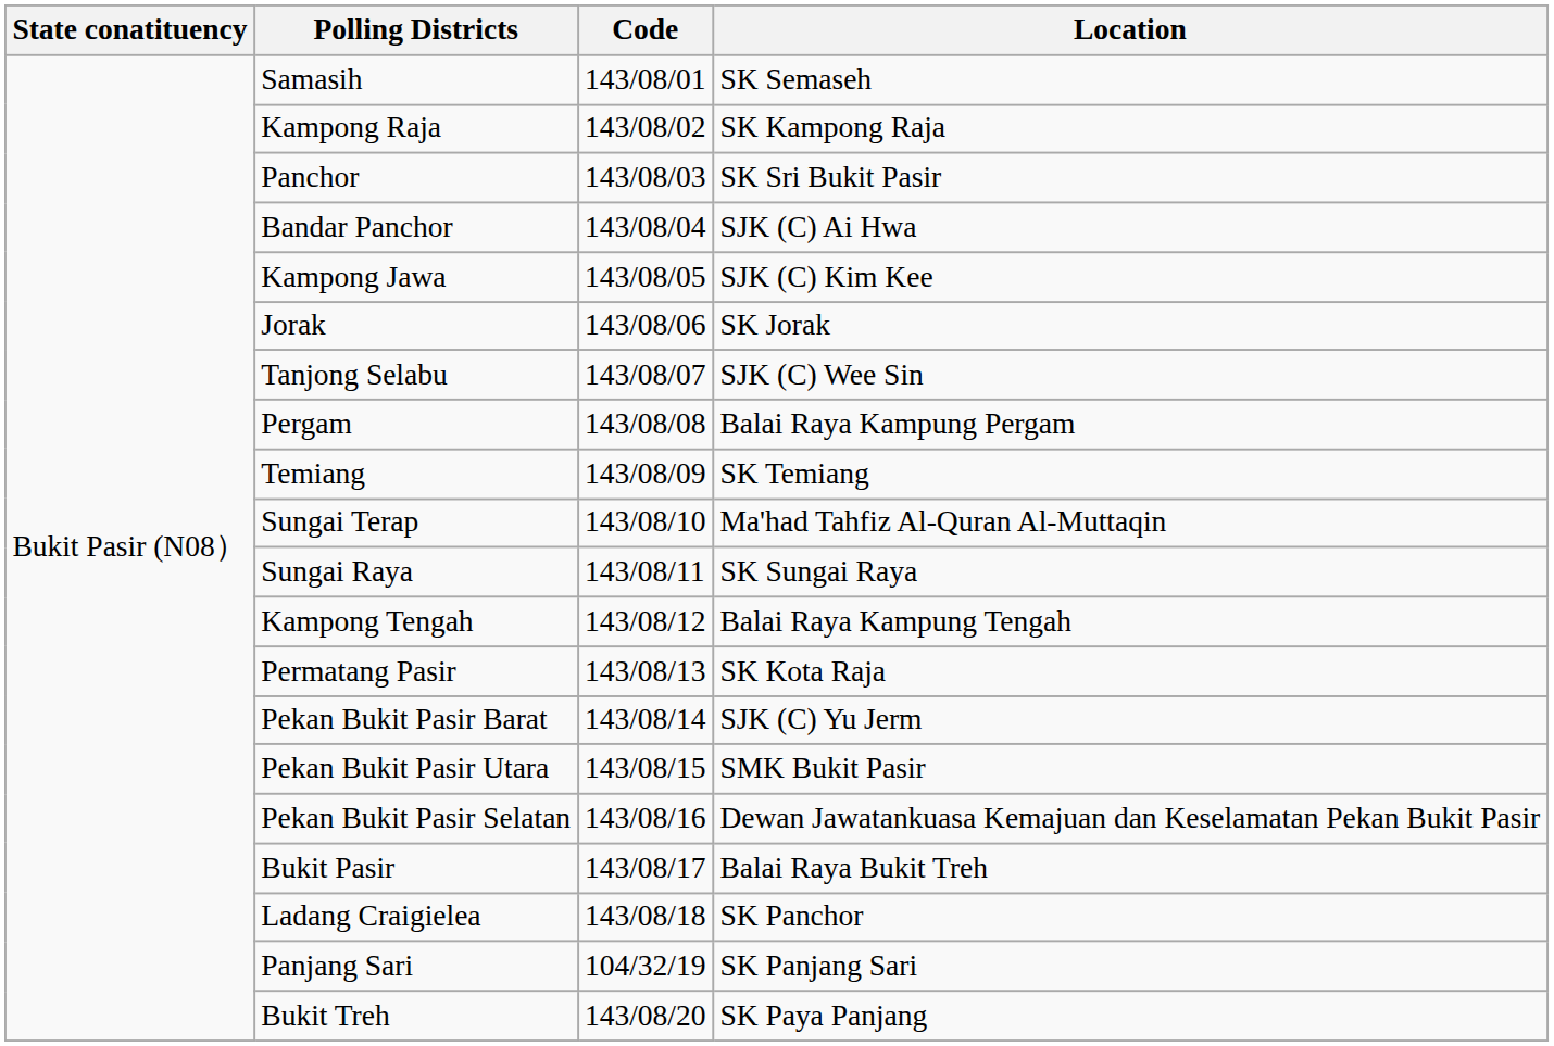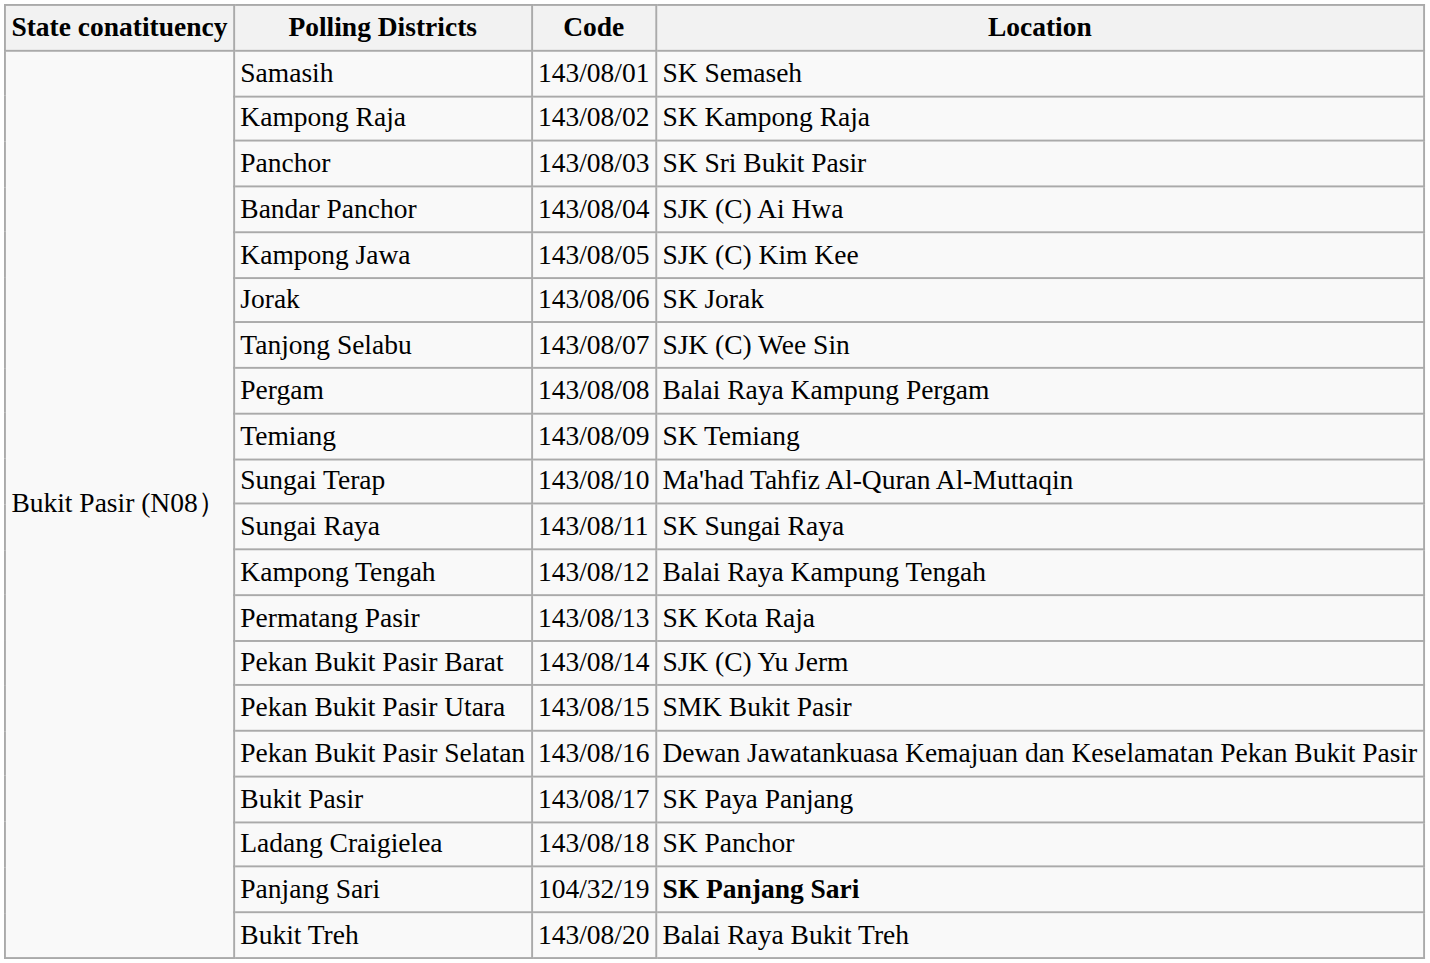 <table class="wikitable sortable mw-collapsible" style="white-space:nowrap;font-size:90%">
 <tr>
 <th>State conatituency</th>
 <th>Polling Districts</th>
 <th>Code</th>
 <th>Location</th>
 </tr>
 <tr>
 <td rowspan="20">Bukit Pasir (N08）</td>
 <td>Samasih</td>
 <td>143/08/01</td>
 <td>SK Semaseh</td>
 </tr>
 <tr>
 <td>Kampong Raja</td>
 <td>143/08/02</td>
 <td>SK Kampong Raja</td>
 </tr>
 <tr>
 <td>Panchor</td>
 <td>143/08/03</td>
 <td>SK Sri Bukit Pasir</td>
 </tr>
 <tr>
 <td>Bandar Panchor</td>
 <td>143/08/04</td>
 <td>SJK (C) Ai Hwa</td>
 </tr>
 <tr>
 <td>Kampong Jawa</td>
 <td>143/08/05</td>
 <td>SJK (C) Kim Kee</td>
 </tr>
 <tr>
 <td>Jorak</td>
 <td>143/08/06</td>
 <td>SK Jorak</td>
 </tr>
 <tr>
 <td>Tanjong Selabu</td>
 <td>143/08/07</td>
 <td>SJK (C) Wee Sin</td>
 </tr>
 <tr>
 <td>Pergam</td>
 <td>143/08/08</td>
 <td>Balai Raya Kampung Pergam</td>
 </tr>
 <tr>
 <td>Temiang</td>
 <td>143/08/09</td>
 <td>SK Temiang</td>
 </tr>
 <tr>
 <td>Sungai Terap</td>
 <td>143/08/10</td>
 <td>Ma'had Tahfiz Al-Quran Al-Muttaqin</td>
 </tr>
 <tr>
 <td>Sungai Raya</td>
 <td>143/08/11</td>
 <td>SK Sungai Raya</td>
 </tr>
 <tr>
 <td>Kampong Tengah</td>
 <td>143/08/12</td>
 <td>Balai Raya Kampung Tengah</td>
 </tr>
 <tr>
 <td>Permatang Pasir</td>
 <td>143/08/13</td>
 <td>SK Kota Raja</td>
 </tr>
 <tr>
 <td>Pekan Bukit Pasir Barat</td>
 <td>143/08/14</td>
 <td>SJK (C) Yu Jerm</td>
 </tr>
 <tr>
 <td>Pekan Bukit Pasir Utara</td>
 <td>143/08/15</td>
 <td>SMK Bukit Pasir</td>
 </tr>
 <tr>
 <td>Pekan Bukit Pasir Selatan</td>
 <td>143/08/16</td>
 <td>Dewan Jawatankuasa Kemajuan dan Keselamatan Pekan Bukit Pasir</td>
 </tr>
 <tr>
 <td>Bukit Pasir</td>
 <td>143/08/17</td>
-<td>Balai Raya Bukit Treh</td>
+<td>SK Paya Panjang</td>
 </tr>
 <tr>
 <td>Ladang Craigielea</td>
 <td>143/08/18</td>
 <td>SK Panchor</td>
 </tr>
 <tr>
 <td>Panjang Sari</td>
 <td>104/32/19</td>
-<td>SK Panjang Sari</td>
+<td><strong>SK Panjang Sari</strong></td>
 </tr>
 <tr>
 <td>Bukit Treh</td>
 <td>143/08/20</td>
-<td>SK Paya Panjang</td>
+<td>Balai Raya Bukit Treh</td>
 </tr>
 </table>
